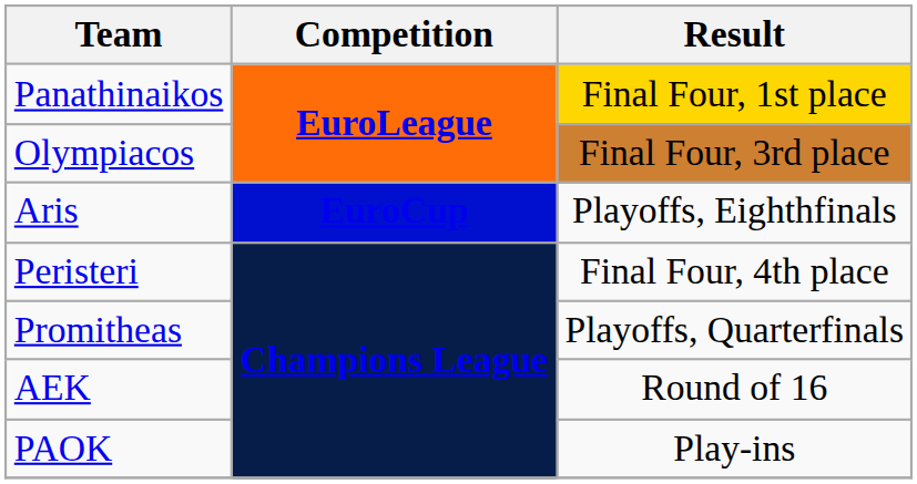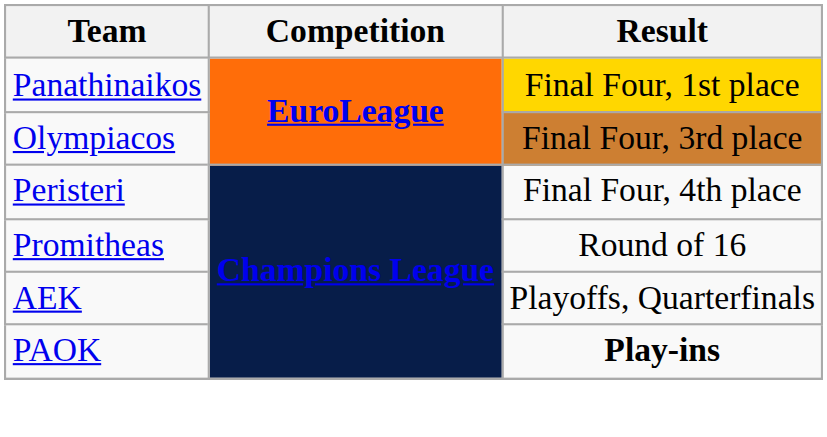 <table class="wikitable sortable">
 <tr>
 <th>Team</th>
 <th>Competition</th>
 <th>Result</th>
 </tr>
 <tr>
 <td><a href='#'>Panathinaikos</a></td>
 <td rowspan="2" style="background:#ff6d09;color:#ffffff;text-align:center"><strong><a href='#'><span>EuroLeague</span></a></strong></td>
 <td style="background:#FFD700;text-align:center">Final Four, 1st place</td>
 </tr>
 <tr>
 <td><a href='#'>Olympiacos</a></td>
 <td style="background:#CD7F32;text-align:center">Final Four, 3rd place</td>
 </tr>
 <tr>
-<td><a href='#'>Aris</a></td>
-<td rowspan="1" style="background-color:#0010CE;color:white;text-align:center"><strong><a href='#'><span>EuroCup</span></a></strong></td>
-<td style="text-align:center">Playoffs, Eighthfinals</td>
-</tr>
-<tr>
 <td><a href='#'>Peristeri</a></td>
 <td rowspan="4" style="background-color:#071D49;color:#D0D3D4;text-align:center"><strong><a href='#'><span>Champions League</span></a></strong></td>
 <td style="text-align:center">Final Four, 4th place</td>
 </tr>
 <tr>
 <td><a href='#'>Promitheas</a></td>
+<td style="text-align:center">Round of 16</td>
+</tr>
+<tr>
+<td><a href='#'>AEK</a></td>
 <td style="text-align:center">Playoffs, Quarterfinals</td>
 </tr>
 <tr>
-<td><a href='#'>AEK</a></td>
-<td style="text-align:center">Round of 16</td>
-</tr>
-<tr>
 <td><a href='#'>PAOK</a></td>
-<td style="text-align:center">Play-ins</td>
+<td style="text-align:center"><strong>Play-ins</strong></td>
 </tr>
 <tr>
 </tr>
 </table>
